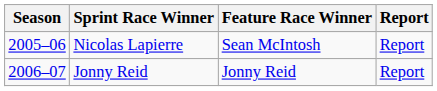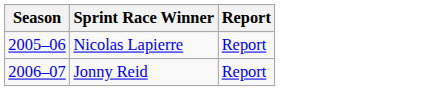 <table class="wikitable" style="font-size: 95%">
 <tr>
 <th>Season</th>
 <th>Sprint Race Winner</th>
-<th>Feature Race Winner</th>
 <th>Report</th>
 </tr>
 <tr>
 <td><a href='#'>2005–06</a></td>
 <td> <a href='#'>Nicolas Lapierre</a></td>
-<td> <a href='#'>Sean McIntosh</a></td>
 <td><a href='#'>Report</a></td>
 </tr>
 <tr>
 <td><a href='#'>2006–07</a></td>
 <td> <a href='#'>Jonny Reid</a></td>
-<td> <a href='#'>Jonny Reid</a></td>
 <td><a href='#'>Report</a></td>
 </tr>
 </table>
